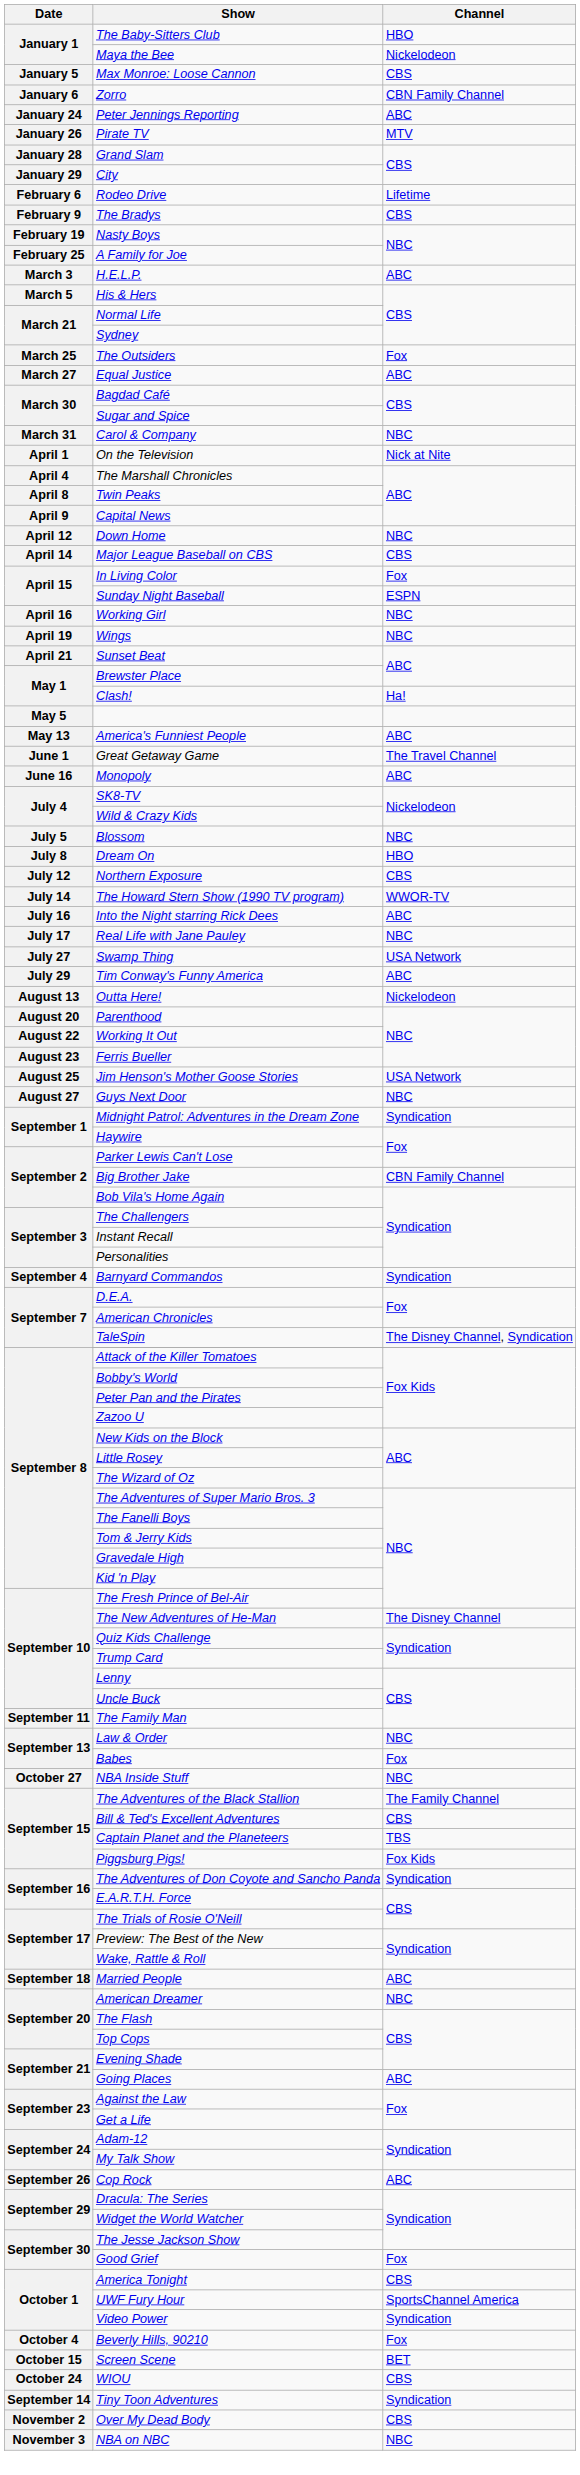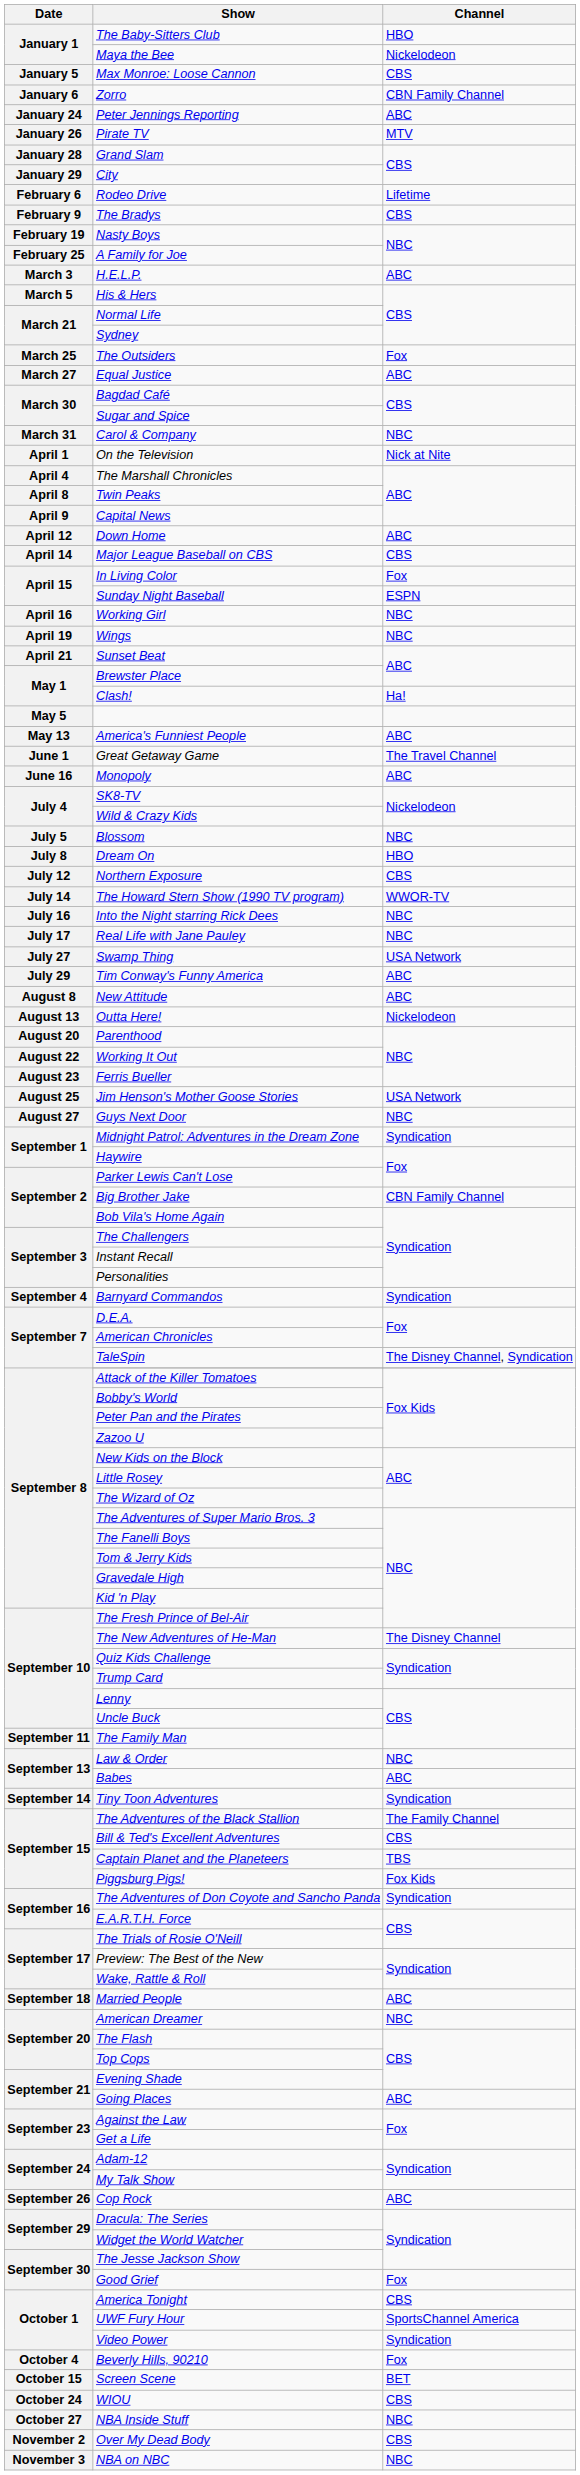 <table class="wikitable sortable">
 <tr>
 <th>Date</th>
 <th>Show</th>
 <th>Channel</th>
 </tr>
 <tr>
 <th rowspan="2">January 1</th>
 <td><em><a href='#'>The Baby-Sitters Club</a></em></td>
 <td><a href='#'>HBO</a></td>
 </tr>
 <tr>
 <td><em><a href='#'>Maya the Bee</a></em></td>
 <td><a href='#'>Nickelodeon</a></td>
 </tr>
 <tr>
 <th>January 5</th>
 <td><em><a href='#'>Max Monroe: Loose Cannon</a></em></td>
 <td><a href='#'>CBS</a></td>
 </tr>
 <tr>
 <th>January 6</th>
 <td><em><a href='#'>Zorro</a></em></td>
 <td><a href='#'>CBN Family Channel</a></td>
 </tr>
 <tr>
 <th>January 24</th>
 <td><em><a href='#'>Peter Jennings Reporting</a></em></td>
 <td><a href='#'>ABC</a></td>
 </tr>
 <tr>
 <th>January 26</th>
 <td><em><a href='#'>Pirate TV</a></em></td>
 <td><a href='#'>MTV</a></td>
 </tr>
 <tr>
 <th>January 28</th>
 <td><em><a href='#'>Grand Slam</a></em></td>
 <td rowspan="2"><a href='#'>CBS</a></td>
 </tr>
 <tr>
 <th>January 29</th>
 <td><em><a href='#'>City</a></em></td>
 </tr>
 <tr>
 <th>February 6</th>
 <td><em><a href='#'>Rodeo Drive</a></em></td>
 <td><a href='#'>Lifetime</a></td>
 </tr>
 <tr>
 <th>February 9</th>
 <td><em><a href='#'>The Bradys</a></em></td>
 <td><a href='#'>CBS</a></td>
 </tr>
 <tr>
 <th>February 19</th>
 <td><em><a href='#'>Nasty Boys</a></em></td>
 <td rowspan="2"><a href='#'>NBC</a></td>
 </tr>
 <tr>
 <th>February 25</th>
 <td><em><a href='#'>A Family for Joe</a></em></td>
 </tr>
 <tr>
 <th>March 3</th>
 <td><em><a href='#'>H.E.L.P.</a></em></td>
 <td><a href='#'>ABC</a></td>
 </tr>
 <tr>
 <th>March 5</th>
 <td><em><a href='#'>His & Hers</a></em></td>
 <td rowspan="3"><a href='#'>CBS</a></td>
 </tr>
 <tr>
 <th rowspan="2">March 21</th>
 <td><em><a href='#'>Normal Life</a></em></td>
 </tr>
 <tr>
 <td><em><a href='#'>Sydney</a></em></td>
 </tr>
 <tr>
 <th>March 25</th>
 <td><em><a href='#'>The Outsiders</a></em></td>
 <td><a href='#'>Fox</a></td>
 </tr>
 <tr>
 <th>March 27</th>
 <td><em><a href='#'>Equal Justice</a></em></td>
 <td><a href='#'>ABC</a></td>
 </tr>
 <tr>
 <th rowspan="2">March 30</th>
 <td><em><a href='#'>Bagdad Café</a></em></td>
 <td rowspan="2"><a href='#'>CBS</a></td>
 </tr>
 <tr>
 <td><em><a href='#'>Sugar and Spice</a></em></td>
 </tr>
 <tr>
 <th>March 31</th>
 <td><em><a href='#'>Carol & Company</a></em></td>
 <td><a href='#'>NBC</a></td>
 </tr>
 <tr>
 <th>April 1</th>
 <td><em>On the Television</em></td>
 <td><a href='#'>Nick at Nite</a></td>
 </tr>
 <tr>
 <th>April 4</th>
 <td><em>The Marshall Chronicles</em></td>
 <td rowspan="3"><a href='#'>ABC</a></td>
 </tr>
 <tr>
 <th>April 8</th>
 <td><em><a href='#'>Twin Peaks</a></em></td>
 </tr>
 <tr>
 <th>April 9</th>
 <td><em><a href='#'>Capital News</a></em></td>
 </tr>
 <tr>
 <th>April 12</th>
 <td><em><a href='#'>Down Home</a></em></td>
-<td><a href='#'>NBC</a></td>
+<td><a href='#'>ABC</a></td>
 </tr>
 <tr>
 <th>April 14</th>
 <td><em><a href='#'>Major League Baseball on CBS</a></em></td>
 <td><a href='#'>CBS</a></td>
 </tr>
 <tr>
 <th rowspan="2">April 15</th>
 <td><em><a href='#'>In Living Color</a></em></td>
 <td><a href='#'>Fox</a></td>
 </tr>
 <tr>
 <td><em><a href='#'>Sunday Night Baseball</a></em></td>
 <td><a href='#'>ESPN</a></td>
 </tr>
 <tr>
 <th>April 16</th>
 <td><em><a href='#'>Working Girl</a></em></td>
 <td><a href='#'>NBC</a></td>
 </tr>
 <tr>
 <th>April 19</th>
 <td><em><a href='#'>Wings</a></em></td>
 <td><a href='#'>NBC</a></td>
 </tr>
 <tr>
 <th>April 21</th>
 <td><em><a href='#'>Sunset Beat</a></em></td>
 <td rowspan="2"><a href='#'>ABC</a></td>
 </tr>
 <tr>
 <th rowspan="2">May 1</th>
 <td><em><a href='#'>Brewster Place</a></em></td>
 </tr>
 <tr>
 <td><em><a href='#'>Clash!</a></em></td>
 <td><a href='#'>Ha!</a></td>
 </tr>
 <tr>
 <th>May 5</th>
 <td></td>
 </tr>
 <tr>
 <th>May 13</th>
 <td><em><a href='#'>America's Funniest People</a></em></td>
 <td><a href='#'>ABC</a></td>
 </tr>
 <tr>
 <th>June 1</th>
 <td><em>Great Getaway Game</em></td>
 <td><a href='#'>The Travel Channel</a></td>
 </tr>
 <tr>
 <th>June 16</th>
 <td><em><a href='#'>Monopoly</a></em></td>
 <td><a href='#'>ABC</a></td>
 </tr>
 <tr>
 <th rowspan="2">July 4</th>
 <td><em><a href='#'>SK8-TV</a></em></td>
 <td rowspan="2"><a href='#'>Nickelodeon</a></td>
 </tr>
 <tr>
 <td><em><a href='#'>Wild & Crazy Kids</a></em></td>
 </tr>
 <tr>
 <th>July 5</th>
 <td><em><a href='#'>Blossom</a></em></td>
 <td><a href='#'>NBC</a></td>
 </tr>
 <tr>
 <th>July 8</th>
 <td><em><a href='#'>Dream On</a></em></td>
 <td><a href='#'>HBO</a></td>
 </tr>
 <tr>
 <th>July 12</th>
 <td><em><a href='#'>Northern Exposure</a></em></td>
 <td><a href='#'>CBS</a></td>
 </tr>
 <tr>
 <th>July 14</th>
 <td><em><a href='#'>The Howard Stern Show (1990 TV program)</a></em></td>
 <td><a href='#'>WWOR-TV</a></td>
 </tr>
 <tr>
 <th>July 16</th>
 <td><em><a href='#'>Into the Night starring Rick Dees</a></em></td>
-<td><a href='#'>ABC</a></td>
+<td><a href='#'>NBC</a></td>
 </tr>
 <tr>
 <th>July 17</th>
 <td><em><a href='#'>Real Life with Jane Pauley</a></em></td>
 <td><a href='#'>NBC</a></td>
 </tr>
 <tr>
 <th>July 27</th>
 <td><em><a href='#'>Swamp Thing</a></em></td>
 <td><a href='#'>USA Network</a></td>
 </tr>
 <tr>
 <th>July 29</th>
 <td><em><a href='#'>Tim Conway's Funny America</a></em></td>
+<td><a href='#'>ABC</a></td>
+</tr>
+<tr>
+<th>August 8</th>
+<td><em><a href='#'>New Attitude</a></em></td>
 <td><a href='#'>ABC</a></td>
 </tr>
 <tr>
 <th>August 13</th>
 <td><em><a href='#'>Outta Here!</a></em></td>
 <td><a href='#'>Nickelodeon</a></td>
 </tr>
 <tr>
 <th>August 20</th>
 <td><em><a href='#'>Parenthood</a></em></td>
 <td rowspan="3"><a href='#'>NBC</a></td>
 </tr>
 <tr>
 <th>August 22</th>
 <td><em><a href='#'>Working It Out</a></em></td>
 </tr>
 <tr>
 <th>August 23</th>
 <td><em><a href='#'>Ferris Bueller</a></em></td>
 </tr>
 <tr>
 <th>August 25</th>
 <td><em><a href='#'>Jim Henson's Mother Goose Stories</a></em></td>
 <td><a href='#'>USA Network</a></td>
 </tr>
 <tr>
 <th>August 27</th>
 <td><em><a href='#'>Guys Next Door</a></em></td>
 <td><a href='#'>NBC</a></td>
 </tr>
 <tr>
 <th rowspan="2">September 1</th>
 <td><em><a href='#'>Midnight Patrol: Adventures in the Dream Zone</a></em></td>
 <td><a href='#'>Syndication</a></td>
 </tr>
 <tr>
 <td><em><a href='#'>Haywire</a></em></td>
 <td rowspan="2"><a href='#'>Fox</a></td>
 </tr>
 <tr>
 <th rowspan="3">September 2</th>
 <td><em><a href='#'>Parker Lewis Can't Lose</a></em></td>
 </tr>
 <tr>
 <td><em><a href='#'>Big Brother Jake</a></em></td>
 <td><a href='#'>CBN Family Channel</a></td>
 </tr>
 <tr>
 <td><em><a href='#'>Bob Vila's Home Again</a></em></td>
 <td rowspan="4"><a href='#'>Syndication</a></td>
 </tr>
 <tr>
 <th rowspan="3">September 3</th>
 <td><em><a href='#'>The Challengers</a></em></td>
 </tr>
 <tr>
 <td><em>Instant Recall</em></td>
 </tr>
 <tr>
 <td><em>Personalities</em></td>
 </tr>
 <tr>
 <th>September 4</th>
 <td><em><a href='#'>Barnyard Commandos</a></em></td>
 <td><a href='#'>Syndication</a></td>
 </tr>
 <tr>
 <th rowspan="3">September 7</th>
 <td><em><a href='#'>D.E.A.</a></em></td>
 <td rowspan="2"><a href='#'>Fox</a></td>
 </tr>
 <tr>
 <td><em><a href='#'>American Chronicles</a></em></td>
 </tr>
 <tr>
 <td><em><a href='#'>TaleSpin</a></em></td>
 <td><a href='#'>The Disney Channel</a>, <a href='#'>Syndication</a></td>
 </tr>
 <tr>
 <th rowspan="13">September 8</th>
 </tr>
 <tr>
 <td><em><a href='#'>Attack of the Killer Tomatoes</a></em></td>
 <td rowspan="4"><a href='#'>Fox Kids</a></td>
 </tr>
 <tr>
 <td><em><a href='#'>Bobby's World</a></em></td>
 </tr>
 <tr>
 <td><em><a href='#'>Peter Pan and the Pirates</a></em></td>
 </tr>
 <tr>
 <td><em><a href='#'>Zazoo U</a></em></td>
 </tr>
 <tr>
 <td><em><a href='#'>New Kids on the Block</a></em></td>
 <td rowspan="3"><a href='#'>ABC</a></td>
 </tr>
 <tr>
 <td><em><a href='#'>Little Rosey</a></em></td>
 </tr>
 <tr>
 <td><em><a href='#'>The Wizard of Oz</a></em></td>
 </tr>
 <tr>
 <td><em><a href='#'>The Adventures of Super Mario Bros. 3</a></em></td>
 <td rowspan="6"><a href='#'>NBC</a></td>
 </tr>
 <tr>
 <td><em><a href='#'>The Fanelli Boys</a></em></td>
 </tr>
 <tr>
 <td><em><a href='#'>Tom & Jerry Kids</a></em></td>
 </tr>
 <tr>
 <td><em><a href='#'>Gravedale High</a></em></td>
 </tr>
 <tr>
 <td><em><a href='#'>Kid 'n Play</a></em></td>
 </tr>
 <tr>
 <th rowspan="6">September 10</th>
 <td><em><a href='#'>The Fresh Prince of Bel-Air</a></em></td>
 </tr>
 <tr>
 <td><em><a href='#'>The New Adventures of He-Man</a></em></td>
 <td><a href='#'>The Disney Channel</a></td>
 </tr>
 <tr>
 <td><em><a href='#'>Quiz Kids Challenge</a></em></td>
 <td rowspan="2"><a href='#'>Syndication</a></td>
 </tr>
 <tr>
 <td><em><a href='#'>Trump Card</a></em></td>
 </tr>
 <tr>
 <td><em><a href='#'>Lenny</a></em></td>
 <td rowspan="3"><a href='#'>CBS</a></td>
 </tr>
 <tr>
 <td><em><a href='#'>Uncle Buck</a></em></td>
 </tr>
 <tr>
 <th>September 11</th>
 <td><em><a href='#'>The Family Man</a></em></td>
 </tr>
 <tr>
 <th rowspan="2">September 13</th>
 <td><em><a href='#'>Law & Order</a></em></td>
 <td><a href='#'>NBC</a></td>
 </tr>
 <tr>
 <td><em><a href='#'>Babes</a></em></td>
-<td><a href='#'>Fox</a></td>
+<td><a href='#'>ABC</a></td>
 </tr>
 <tr>
-<th>October 27</th>
-<td><em><a href='#'>NBA Inside Stuff</a></em></td>
-<td><a href='#'>NBC</a></td>
+<th>September 14</th>
+<td><em><a href='#'>Tiny Toon Adventures</a></em></td>
+<td><a href='#'>Syndication</a></td>
 </tr>
 <tr>
 <th rowspan="4">September 15</th>
 <td><em><a href='#'>The Adventures of the Black Stallion</a></em></td>
 <td><a href='#'>The Family Channel</a></td>
 </tr>
 <tr>
 <td><em><a href='#'>Bill & Ted's Excellent Adventures</a></em></td>
 <td><a href='#'>CBS</a></td>
 </tr>
 <tr>
 <td><em><a href='#'>Captain Planet and the Planeteers</a></em></td>
 <td><a href='#'>TBS</a></td>
 </tr>
 <tr>
 <td><em><a href='#'>Piggsburg Pigs!</a></em></td>
 <td><a href='#'>Fox Kids</a></td>
 </tr>
 <tr>
 <th rowspan="2">September 16</th>
 <td><em><a href='#'>The Adventures of Don Coyote and Sancho Panda</a></em></td>
 <td><a href='#'>Syndication</a></td>
 </tr>
 <tr>
 <td><em><a href='#'>E.A.R.T.H. Force</a></em></td>
 <td rowspan="2"><a href='#'>CBS</a></td>
 </tr>
 <tr>
 <th rowspan="3">September 17</th>
 <td><em><a href='#'>The Trials of Rosie O'Neill</a></em></td>
 </tr>
 <tr>
 <td><em>Preview: The Best of the New</em></td>
 <td rowspan="2"><a href='#'>Syndication</a></td>
 </tr>
 <tr>
 <td><em><a href='#'>Wake, Rattle & Roll</a></em></td>
 </tr>
 <tr>
 <th>September 18</th>
 <td><em><a href='#'>Married People</a></em></td>
 <td><a href='#'>ABC</a></td>
 </tr>
 <tr>
 <th rowspan="3">September 20</th>
 <td><em><a href='#'>American Dreamer</a></em></td>
 <td><a href='#'>NBC</a></td>
 </tr>
 <tr>
 <td><em><a href='#'>The Flash</a></em></td>
 <td rowspan="3"><a href='#'>CBS</a></td>
 </tr>
 <tr>
 <td><em><a href='#'>Top Cops</a></em></td>
 </tr>
 <tr>
 <th rowspan="2">September 21</th>
 <td><em><a href='#'>Evening Shade</a></em></td>
 </tr>
 <tr>
 <td><em><a href='#'>Going Places</a></em></td>
 <td><a href='#'>ABC</a></td>
 </tr>
 <tr>
 <th rowspan="2">September 23</th>
 <td><em><a href='#'>Against the Law</a></em></td>
 <td rowspan="2"><a href='#'>Fox</a></td>
 </tr>
 <tr>
 <td><em><a href='#'>Get a Life</a></em></td>
 </tr>
 <tr>
 <th rowspan="2">September 24</th>
 <td><em><a href='#'>Adam-12</a></em></td>
 <td rowspan="2"><a href='#'>Syndication</a></td>
 </tr>
 <tr>
 <td><em><a href='#'>My Talk Show</a></em></td>
 </tr>
 <tr>
 <th>September 26</th>
 <td><em><a href='#'>Cop Rock</a></em></td>
 <td><a href='#'>ABC</a></td>
 </tr>
 <tr>
 <th rowspan="2">September 29</th>
 <td><em><a href='#'>Dracula: The Series</a></em></td>
 <td rowspan="3"><a href='#'>Syndication</a></td>
 </tr>
 <tr>
 <td><em><a href='#'>Widget the World Watcher</a></em></td>
 </tr>
 <tr>
 <th rowspan="2">September 30</th>
 <td><em><a href='#'>The Jesse Jackson Show</a></em></td>
 </tr>
 <tr>
 <td><em><a href='#'>Good Grief</a></em></td>
 <td><a href='#'>Fox</a></td>
 </tr>
 <tr>
 <th rowspan="3">October 1</th>
 <td><em><a href='#'>America Tonight</a></em></td>
 <td><a href='#'>CBS</a></td>
 </tr>
 <tr>
 <td><em><a href='#'>UWF Fury Hour</a></em></td>
 <td><a href='#'>SportsChannel America</a></td>
 </tr>
 <tr>
 <td><em><a href='#'>Video Power</a></em></td>
 <td><a href='#'>Syndication</a></td>
 </tr>
 <tr>
 <th>October 4</th>
 <td><em><a href='#'>Beverly Hills, 90210</a></em></td>
 <td><a href='#'>Fox</a></td>
 </tr>
 <tr>
 <th>October 15</th>
 <td><em><a href='#'>Screen Scene</a></em></td>
 <td><a href='#'>BET</a></td>
 </tr>
 <tr>
 <th>October 24</th>
 <td><em><a href='#'>WIOU</a></em></td>
 <td><a href='#'>CBS</a></td>
 </tr>
 <tr>
-<th>September 14</th>
-<td><em><a href='#'>Tiny Toon Adventures</a></em></td>
-<td><a href='#'>Syndication</a></td>
+<th>October 27</th>
+<td><em><a href='#'>NBA Inside Stuff</a></em></td>
+<td><a href='#'>NBC</a></td>
 </tr>
 <tr>
 <th>November 2</th>
 <td><em><a href='#'>Over My Dead Body</a></em></td>
 <td><a href='#'>CBS</a></td>
 </tr>
 <tr>
 <th>November 3</th>
 <td><em><a href='#'>NBA on NBC</a></em></td>
 <td><a href='#'>NBC</a></td>
 </tr>
 </table>
